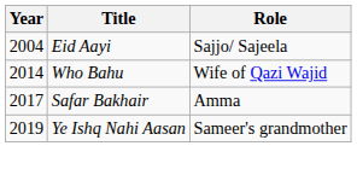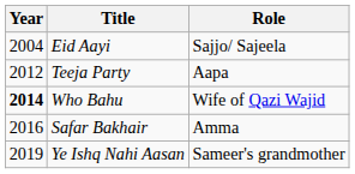 <table class="wikitable sortable plainrowheaders">
 <tr style="text-align:center;">
 <th scope="col">Year</th>
 <th scope="col">Title</th>
 <th scope="col">Role</th>
 </tr>
 <tr>
 <td>2004</td>
 <td><em>Eid Aayi</em></td>
 <td>Sajjo/ Sajeela</td>
 </tr>
 <tr>
-<td>2014</td>
+<td>2012</td>
+<td><em>Teeja Party</em></td>
+<td>Aapa</td>
+</tr>
+<tr>
+<td><strong>2014</strong></td>
 <td><em>Who Bahu</em></td>
 <td>Wife of <a href='#'>Qazi Wajid</a></td>
 </tr>
 <tr>
-<td>2017</td>
+<td>2016</td>
 <td><em>Safar Bakhair</em></td>
 <td>Amma</td>
 </tr>
 <tr>
 <td>2019</td>
 <td><em>Ye Ishq Nahi Aasan</em></td>
 <td>Sameer's grandmother</td>
 </tr>
 </table>
